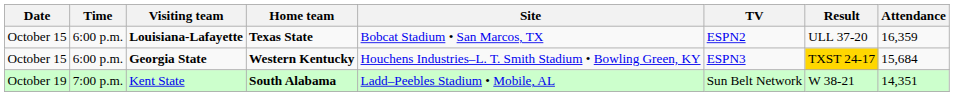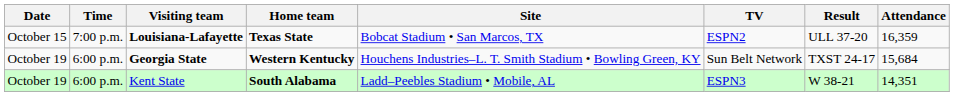 <table class="wikitable" style="font-size:95%;">
 <tr>
 <th>Date</th>
 <th>Time</th>
 <th>Visiting team</th>
 <th>Home team</th>
 <th>Site</th>
 <th>TV</th>
 <th>Result</th>
 <th>Attendance</th>
 </tr>
 <tr>
 <td>October 15</td>
-<td>6:00 p.m.</td>
+<td>7:00 p.m.</td>
 <td><strong>Louisiana-Lafayette</strong></td>
 <td><strong>Texas State</strong></td>
 <td><a href='#'>Bobcat Stadium</a> • <a href='#'>San Marcos, TX</a></td>
 <td><a href='#'>ESPN2</a></td>
 <td>ULL 37-20</td>
 <td>16,359</td>
 </tr>
 <tr>
-<td>October 15</td>
+<td>October 19</td>
 <td>6:00 p.m.</td>
 <td><strong>Georgia State</strong></td>
 <td><strong>Western Kentucky</strong></td>
 <td><a href='#'>Houchens Industries–L. T. Smith Stadium</a> • <a href='#'>Bowling Green, KY</a></td>
-<td><a href='#'>ESPN3</a></td>
-<td style="background: gold;">TXST 24-17</td>
+<td>Sun Belt Network</td>
+<td>TXST 24-17</td>
 <td>15,684</td>
 </tr>
 <tr style="background:#cfc;">
 <td>October 19</td>
-<td>7:00 p.m.</td>
+<td>6:00 p.m.</td>
 <td><a href='#'>Kent State</a></td>
 <td><strong>South Alabama</strong></td>
 <td><a href='#'>Ladd–Peebles Stadium</a> • <a href='#'>Mobile, AL</a></td>
-<td>Sun Belt Network</td>
+<td><a href='#'>ESPN3</a></td>
 <td>W 38-21</td>
 <td>14,351</td>
 </tr>
 </table>
